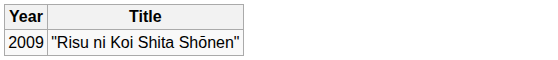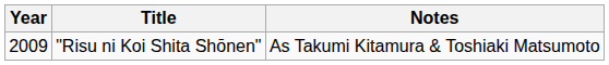 <table class="wikitable">
 <tr>
 <th>Year</th>
 <th>Title</th>
+<th>Notes</th>
 </tr>
 <tr>
 <td>2009</td>
 <td>"Risu ni Koi Shita Shōnen"</td>
+<td>As Takumi Kitamura & Toshiaki Matsumoto</td>
 </tr>
 </table>
